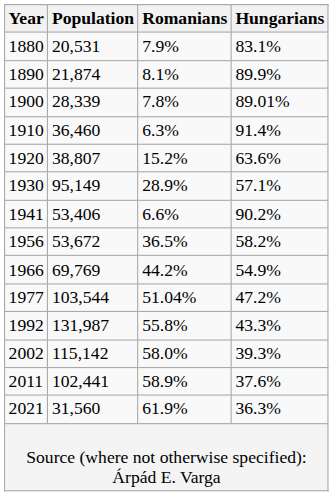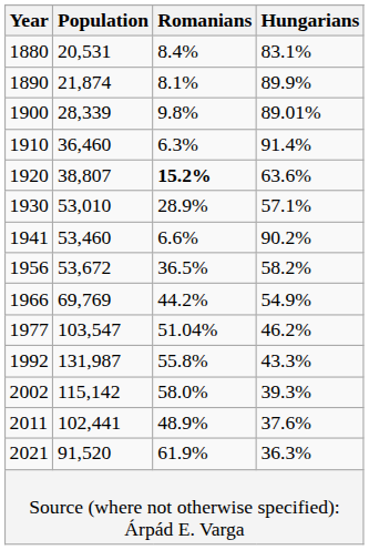 <table class="wikitable" border="0">
 <tr>
 </tr>
 <tr>
 <th>Year</th>
 <th>Population</th>
 <th>Romanians</th>
 <th>Hungarians</th>
 </tr>
 <tr>
 <td>1880</td>
 <td> 20,531</td>
-<td>7.9%</td>
+<td>8.4%</td>
 <td>83.1%</td>
 </tr>
 <tr>
 <td>1890</td>
 <td> 21,874</td>
 <td>8.1%</td>
 <td>89.9%</td>
 </tr>
 <tr>
 <td>1900</td>
 <td> 28,339</td>
-<td>7.8%</td>
+<td>9.8%</td>
 <td>89.01%</td>
 </tr>
 <tr>
 <td>1910</td>
 <td> 36,460</td>
 <td>6.3%</td>
 <td>91.4%</td>
 </tr>
 <tr>
 <td>1920</td>
 <td> 38,807</td>
-<td>15.2%</td>
+<td><strong>15.2%</strong></td>
 <td>63.6%</td>
 </tr>
 <tr>
 <td>1930</td>
-<td> 95,149</td>
+<td> 53,010</td>
 <td>28.9%</td>
 <td>57.1%</td>
 </tr>
 <tr>
 <td>1941</td>
-<td> 53,406</td>
+<td> 53,460</td>
 <td>6.6%</td>
 <td>90.2%</td>
 </tr>
 <tr>
 <td>1956</td>
 <td> 53,672</td>
 <td>36.5%</td>
 <td>58.2%</td>
 </tr>
 <tr>
 <td>1966</td>
 <td> 69,769</td>
 <td>44.2%</td>
 <td>54.9%</td>
 </tr>
 <tr>
 <td>1977</td>
-<td> 103,544</td>
+<td> 103,547</td>
 <td>51.04%</td>
-<td>47.2%</td>
+<td>46.2%</td>
 </tr>
 <tr>
 <td>1992</td>
 <td> 131,987</td>
 <td>55.8%</td>
 <td>43.3%</td>
 </tr>
 <tr>
 <td>2002</td>
 <td> 115,142</td>
 <td>58.0%</td>
 <td>39.3%</td>
 </tr>
 <tr>
 <td>2011</td>
 <td> 102,441</td>
-<td>58.9%</td>
+<td>48.9%</td>
 <td>37.6%</td>
 </tr>
 <tr>
 <td>2021</td>
-<td> 31,560</td>
+<td> 91,520</td>
 <td>61.9%</td>
 <td>36.3%</td>
 </tr>
 <tr>
 <td colspan="14" style="text-align:center; background:#f4f4f4;" height=24px><br>Source (where not otherwise specified):<br>Árpád E. Varga</td>
 </tr>
 </table>
